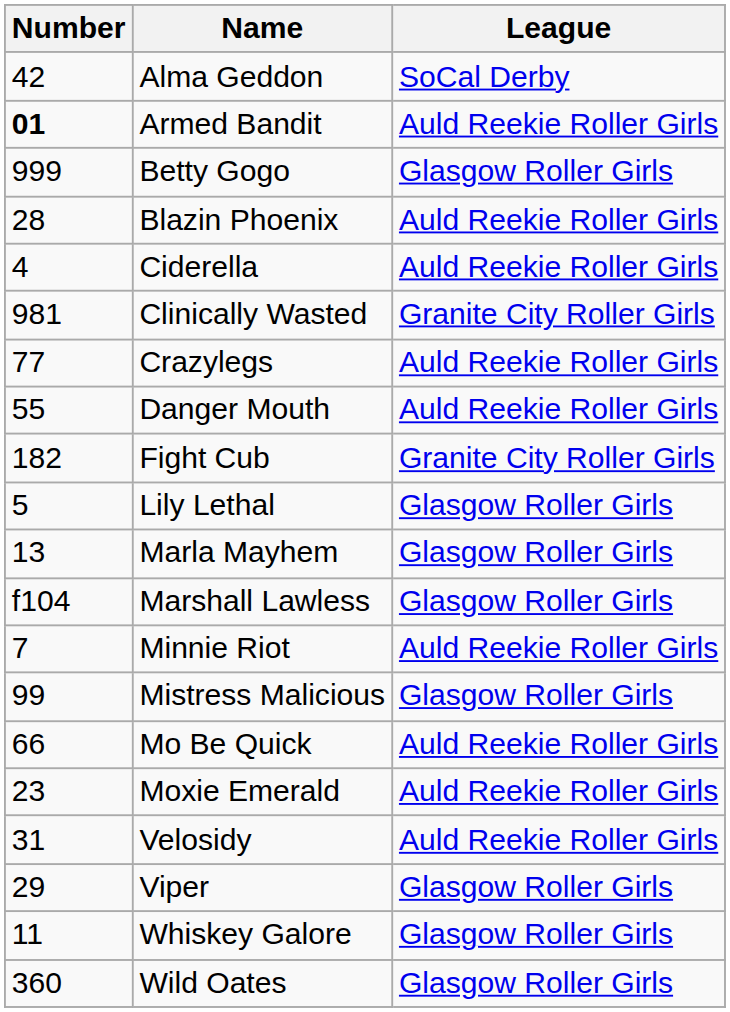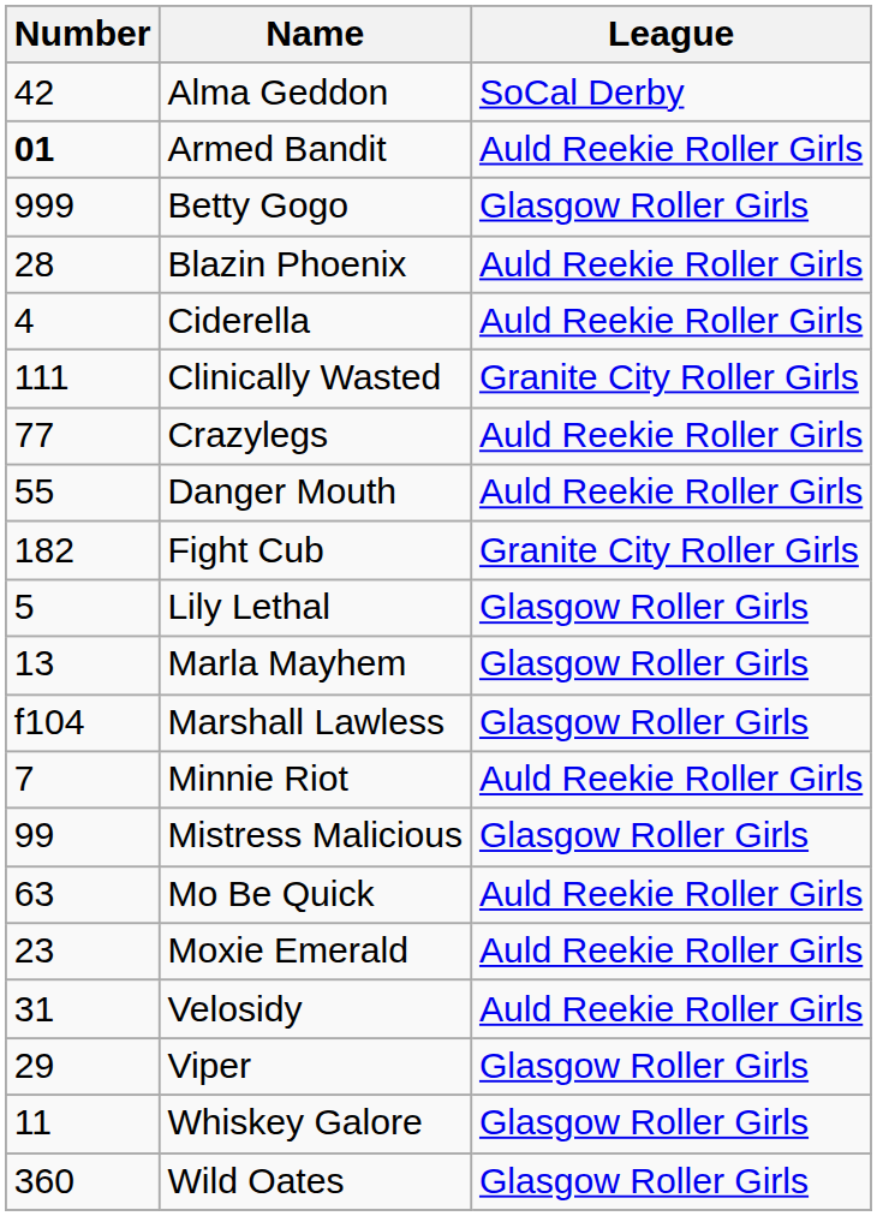 <table class="wikitable sortable">
 <tr>
 <th>Number</th>
 <th>Name</th>
 <th>League</th>
 </tr>
 <tr>
 <td>42</td>
 <td>Alma Geddon</td>
 <td><a href='#'>SoCal Derby</a></td>
 </tr>
 <tr>
 <td><strong>01</strong></td>
 <td>Armed Bandit</td>
 <td><a href='#'>Auld Reekie Roller Girls</a></td>
 </tr>
 <tr>
 <td>999</td>
 <td>Betty Gogo</td>
 <td><a href='#'>Glasgow Roller Girls</a></td>
 </tr>
 <tr>
 <td>28</td>
 <td>Blazin Phoenix</td>
 <td><a href='#'>Auld Reekie Roller Girls</a></td>
 </tr>
 <tr>
 <td>4</td>
 <td>Ciderella</td>
 <td><a href='#'>Auld Reekie Roller Girls</a></td>
 </tr>
 <tr>
-<td>981</td>
+<td>111</td>
 <td>Clinically Wasted</td>
 <td><a href='#'>Granite City Roller Girls</a></td>
 </tr>
 <tr>
 <td>77</td>
 <td>Crazylegs</td>
 <td><a href='#'>Auld Reekie Roller Girls</a></td>
 </tr>
 <tr>
 <td>55</td>
 <td>Danger Mouth</td>
 <td><a href='#'>Auld Reekie Roller Girls</a></td>
 </tr>
 <tr>
 <td>182</td>
 <td>Fight Cub</td>
 <td><a href='#'>Granite City Roller Girls</a></td>
 </tr>
 <tr>
 <td>5</td>
 <td>Lily Lethal</td>
 <td><a href='#'>Glasgow Roller Girls</a></td>
 </tr>
 <tr>
 <td>13</td>
 <td>Marla Mayhem</td>
 <td><a href='#'>Glasgow Roller Girls</a></td>
 </tr>
 <tr>
 <td>f104</td>
 <td>Marshall Lawless</td>
 <td><a href='#'>Glasgow Roller Girls</a></td>
 </tr>
 <tr>
 <td>7</td>
 <td>Minnie Riot</td>
 <td><a href='#'>Auld Reekie Roller Girls</a></td>
 </tr>
 <tr>
 <td>99</td>
 <td>Mistress Malicious</td>
 <td><a href='#'>Glasgow Roller Girls</a></td>
 </tr>
 <tr>
-<td>66</td>
+<td>63</td>
 <td>Mo Be Quick</td>
 <td><a href='#'>Auld Reekie Roller Girls</a></td>
 </tr>
 <tr>
 <td>23</td>
 <td>Moxie Emerald</td>
 <td><a href='#'>Auld Reekie Roller Girls</a></td>
 </tr>
 <tr>
 <td>31</td>
 <td>Velosidy</td>
 <td><a href='#'>Auld Reekie Roller Girls</a></td>
 </tr>
 <tr>
 <td>29</td>
 <td>Viper</td>
 <td><a href='#'>Glasgow Roller Girls</a></td>
 </tr>
 <tr>
 <td>11</td>
 <td>Whiskey Galore</td>
 <td><a href='#'>Glasgow Roller Girls</a></td>
 </tr>
 <tr>
 <td>360</td>
 <td>Wild Oates</td>
 <td><a href='#'>Glasgow Roller Girls</a></td>
 </tr>
 </table>
